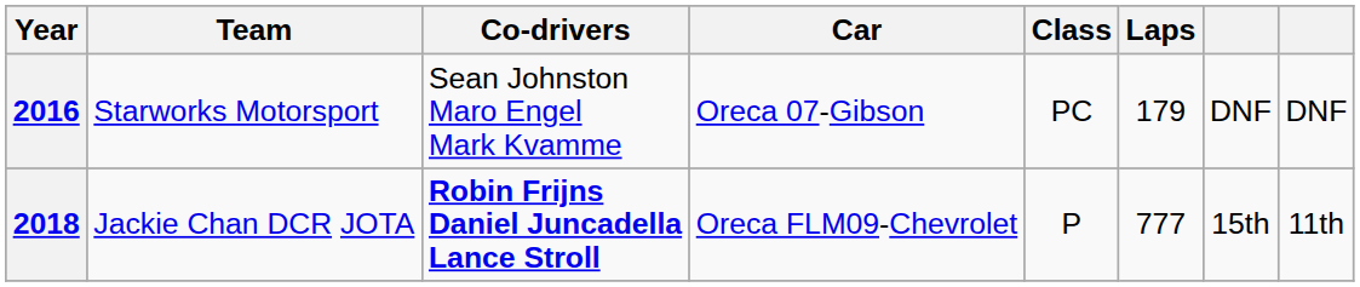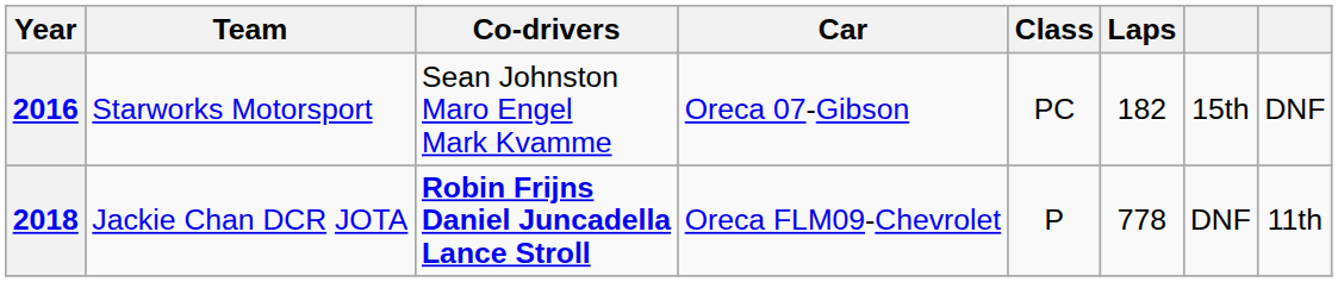 <table class="wikitable" style="text-align:center; font-size:90%">
 <tr>
 <th>Year</th>
 <th>Team</th>
 <th>Co-drivers</th>
 <th>Car</th>
 <th>Class</th>
 <th>Laps</th>
 <th></th>
 <th></th>
 </tr>
 <tr>
 <th><a href='#'>2016</a></th>
 <td align="left"nowrap> <a href='#'>Starworks Motorsport</a></td>
 <td align="left"nowrap> Sean Johnston<br> <a href='#'>Maro Engel</a><br> <a href='#'>Mark Kvamme</a></td>
 <td align="left"nowrap><a href='#'>Oreca 07</a>-<a href='#'>Gibson</a></td>
 <td>PC</td>
-<td>179</td>
-<td>DNF</td>
+<td>182</td>
+<td>15th</td>
 <td>DNF</td>
 </tr>
 <tr>
 <th><a href='#'>2018</a></th>
 <td align="left"nowrap> <a href='#'>Jackie Chan DCR</a> <a href='#'>JOTA</a></td>
 <td align="left"nowrap><strong> <a href='#'>Robin Frijns</a><br> <a href='#'>Daniel Juncadella</a><br> <a href='#'>Lance Stroll</a></strong></td>
 <td align="left"nowrap><a href='#'>Oreca FLM09</a>-<a href='#'>Chevrolet</a></td>
 <td>P</td>
-<td>777</td>
-<td>15th</td>
+<td>778</td>
+<td>DNF</td>
 <td>11th</td>
 </tr>
 </table>
